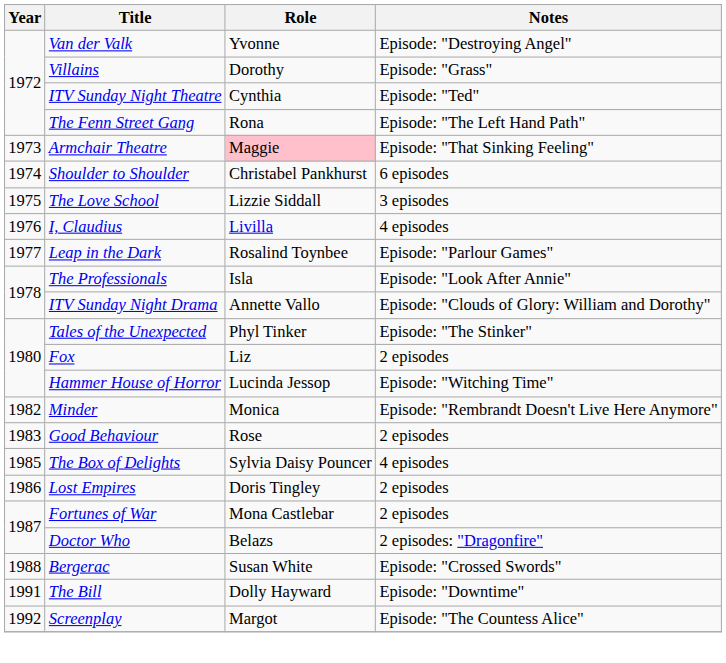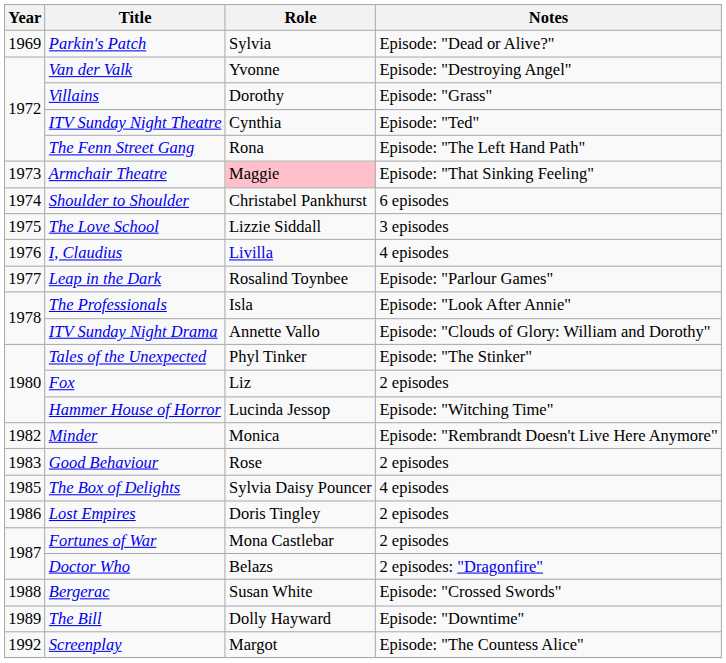 <table class="wikitable sortable">
 <tr>
 <th>Year</th>
 <th>Title</th>
 <th>Role</th>
 <th>Notes</th>
+</tr>
+<tr>
+<td>1969</td>
+<td><em><a href='#'>Parkin's Patch</a></em></td>
+<td>Sylvia</td>
+<td>Episode: "Dead or Alive?"</td>
 </tr>
 <tr>
 <td rowspan=4>1972</td>
 <td><em><a href='#'>Van der Valk</a></em></td>
 <td>Yvonne</td>
 <td>Episode: "Destroying Angel"</td>
 </tr>
 <tr>
 <td><em><a href='#'>Villains</a></em></td>
 <td>Dorothy</td>
 <td>Episode: "Grass"</td>
 </tr>
 <tr>
 <td><em><a href='#'>ITV Sunday Night Theatre</a></em></td>
 <td>Cynthia</td>
 <td>Episode: "Ted"</td>
 </tr>
 <tr>
 <td><em><a href='#'>The Fenn Street Gang</a></em></td>
 <td>Rona</td>
 <td>Episode: "The Left Hand Path"</td>
 </tr>
 <tr>
 <td>1973</td>
 <td><em><a href='#'>Armchair Theatre</a></em></td>
 <td style="background: pink;">Maggie</td>
 <td>Episode: "That Sinking Feeling"</td>
 </tr>
 <tr>
 <td>1974</td>
 <td><em><a href='#'>Shoulder to Shoulder</a></em></td>
 <td>Christabel Pankhurst</td>
 <td>6 episodes</td>
 </tr>
 <tr>
 <td>1975</td>
 <td><em><a href='#'>The Love School</a></em></td>
 <td>Lizzie Siddall</td>
 <td>3 episodes</td>
 </tr>
 <tr>
 <td>1976</td>
 <td><em><a href='#'>I, Claudius</a></em></td>
 <td><a href='#'>Livilla</a></td>
 <td>4 episodes</td>
 </tr>
 <tr>
 <td>1977</td>
 <td><em><a href='#'>Leap in the Dark</a></em></td>
 <td>Rosalind Toynbee</td>
 <td>Episode: "Parlour Games"</td>
 </tr>
 <tr>
 <td rowspan=2>1978</td>
 <td><em><a href='#'>The Professionals</a></em></td>
 <td>Isla</td>
 <td>Episode: "Look After Annie"</td>
 </tr>
 <tr>
 <td><em><a href='#'>ITV Sunday Night Drama</a></em></td>
 <td>Annette Vallo</td>
 <td>Episode: "Clouds of Glory: William and Dorothy"</td>
 </tr>
 <tr>
 <td rowspan=3>1980</td>
 <td><em><a href='#'>Tales of the Unexpected</a></em></td>
 <td>Phyl Tinker</td>
 <td>Episode: "The Stinker"</td>
 </tr>
 <tr>
 <td><em><a href='#'>Fox</a></em></td>
 <td>Liz</td>
 <td>2 episodes</td>
 </tr>
 <tr>
 <td><em><a href='#'>Hammer House of Horror</a></em></td>
 <td>Lucinda Jessop</td>
 <td>Episode: "Witching Time"</td>
 </tr>
 <tr>
 <td>1982</td>
 <td><em><a href='#'>Minder</a></em></td>
 <td>Monica</td>
 <td>Episode: "Rembrandt Doesn't Live Here Anymore"</td>
 </tr>
 <tr>
 <td>1983</td>
 <td><em><a href='#'> Good Behaviour</a></em></td>
 <td>Rose</td>
 <td>2 episodes</td>
 </tr>
 <tr>
 <td>1985</td>
 <td><em><a href='#'>The Box of Delights</a></em></td>
 <td>Sylvia Daisy Pouncer</td>
 <td>4 episodes</td>
 </tr>
 <tr>
 <td>1986</td>
 <td><em><a href='#'>Lost Empires</a></em></td>
 <td>Doris Tingley</td>
 <td>2 episodes</td>
 </tr>
 <tr>
 <td rowspan=2>1987</td>
 <td><em><a href='#'>Fortunes of War</a></em></td>
 <td>Mona Castlebar</td>
 <td>2 episodes</td>
 </tr>
 <tr>
 <td><em><a href='#'>Doctor Who</a></em></td>
 <td>Belazs</td>
 <td>2 episodes: <a href='#'>"Dragonfire"</a></td>
 </tr>
 <tr>
 <td>1988</td>
 <td><em><a href='#'>Bergerac</a></em></td>
 <td>Susan White</td>
 <td>Episode: "Crossed Swords"</td>
 </tr>
 <tr>
-<td>1991</td>
+<td>1989</td>
 <td><em><a href='#'>The Bill</a></em></td>
 <td>Dolly Hayward</td>
 <td>Episode: "Downtime"</td>
 </tr>
 <tr>
 <td>1992</td>
 <td><em><a href='#'>Screenplay</a></em></td>
 <td>Margot</td>
 <td>Episode: "The Countess Alice"</td>
 </tr>
 <tr>
 </tr>
 </table>
